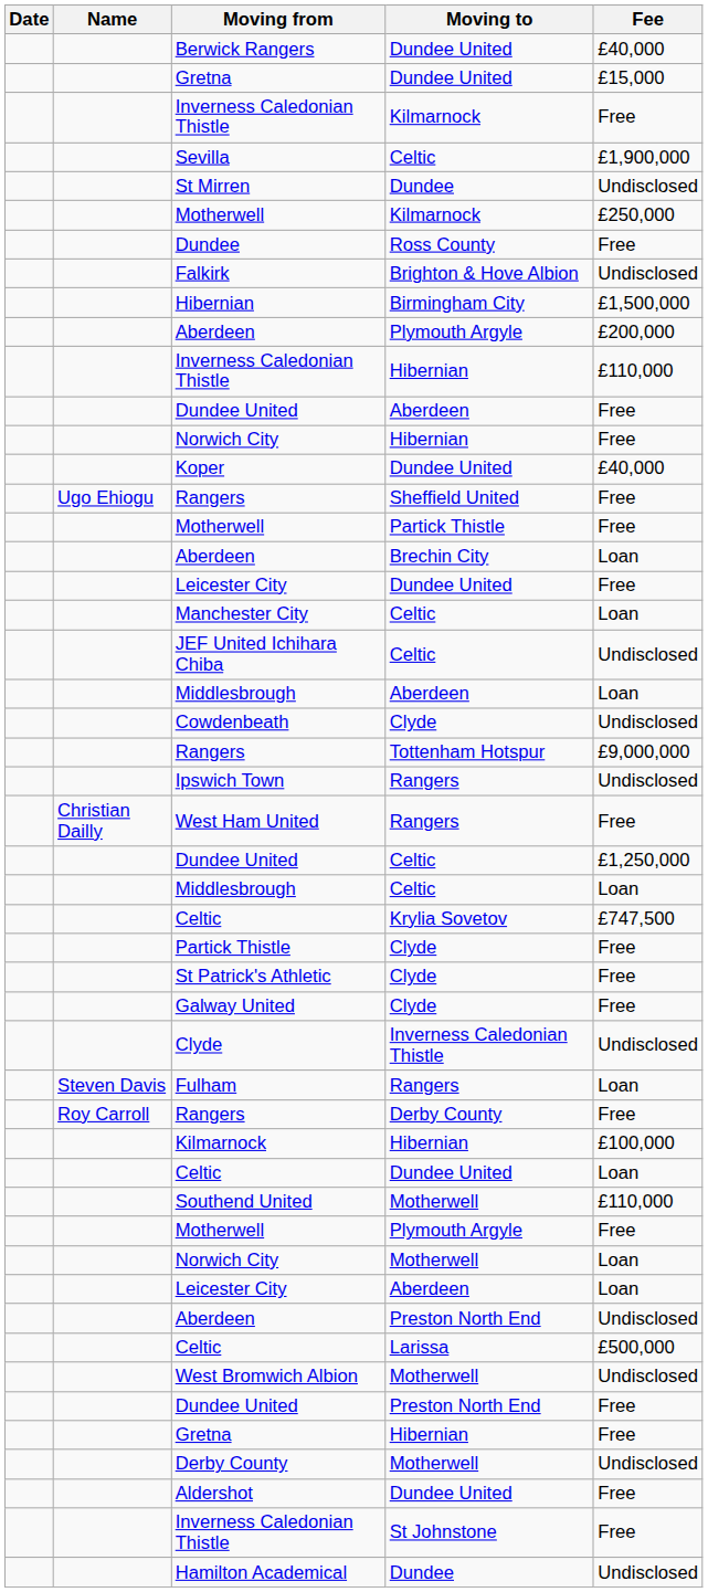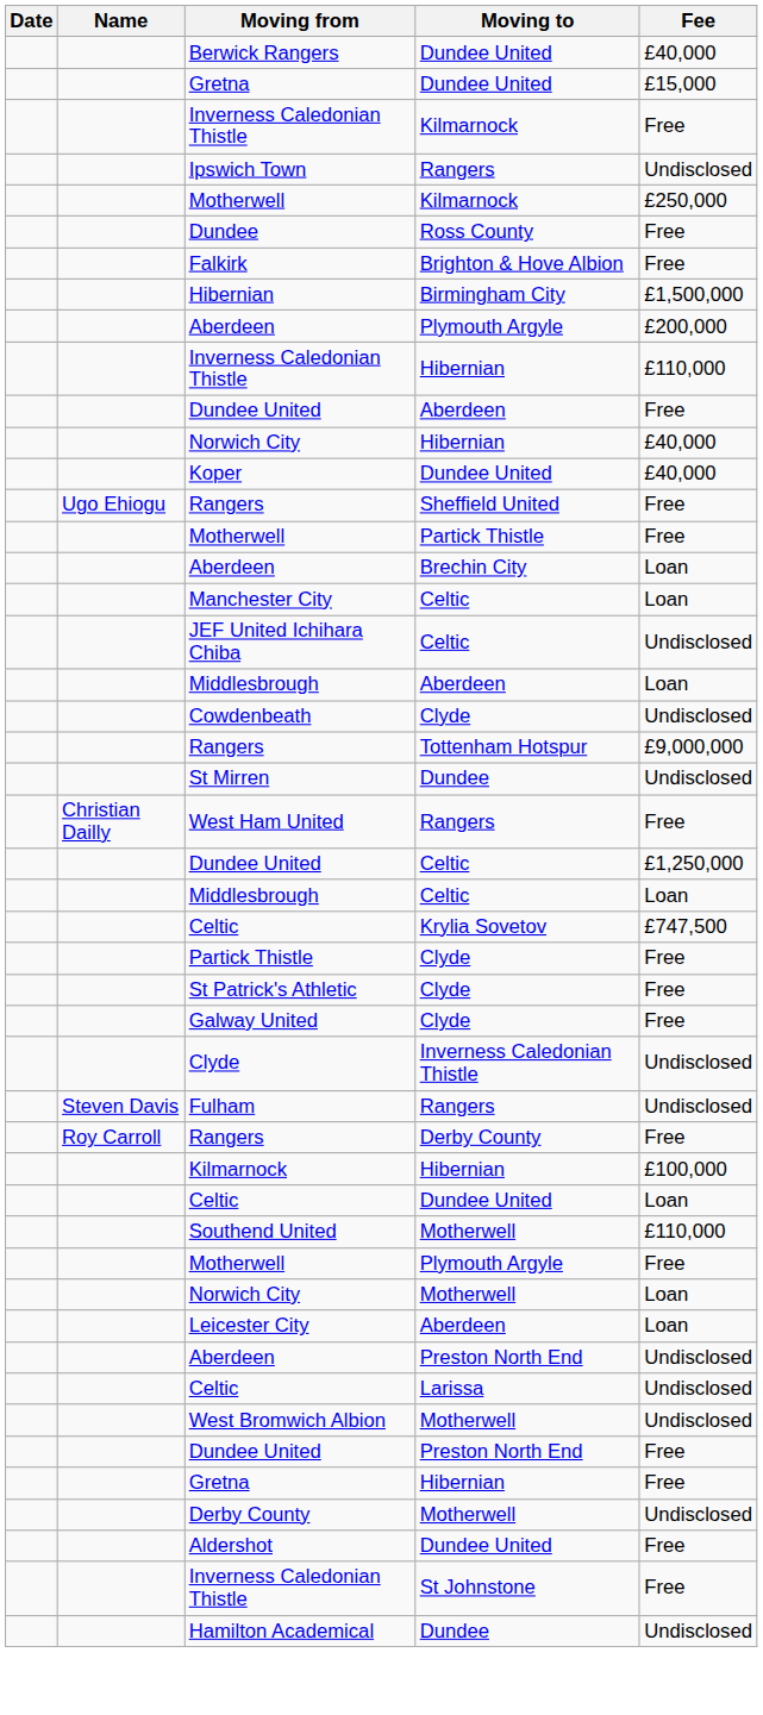 <table class="wikitable sortable">
 <tr>
 <th>Date</th>
 <th>Name</th>
 <th>Moving from</th>
 <th>Moving to</th>
 <th>Fee</th>
 </tr>
 <tr>
 <td></td>
 <td></td>
 <td><a href='#'>Berwick Rangers</a></td>
 <td><a href='#'>Dundee United</a></td>
 <td>£40,000</td>
 </tr>
 <tr>
 <td></td>
 <td></td>
 <td><a href='#'>Gretna</a></td>
 <td><a href='#'>Dundee United</a></td>
 <td>£15,000</td>
 </tr>
 <tr>
 <td></td>
 <td></td>
 <td><a href='#'>Inverness Caledonian Thistle</a></td>
 <td><a href='#'>Kilmarnock</a></td>
 <td>Free</td>
 </tr>
 <tr>
 <td></td>
 <td></td>
-<td><a href='#'>Sevilla</a></td>
-<td><a href='#'>Celtic</a></td>
-<td>£1,900,000</td>
-</tr>
-<tr>
-<td></td>
-<td></td>
-<td><a href='#'>St Mirren</a></td>
-<td><a href='#'>Dundee</a></td>
+<td><a href='#'>Ipswich Town</a></td>
+<td><a href='#'>Rangers</a></td>
 <td>Undisclosed</td>
 </tr>
 <tr>
 <td></td>
 <td></td>
 <td><a href='#'>Motherwell</a></td>
 <td><a href='#'>Kilmarnock</a></td>
 <td>£250,000</td>
 </tr>
 <tr>
 <td></td>
 <td></td>
 <td><a href='#'>Dundee</a></td>
 <td><a href='#'>Ross County</a></td>
 <td>Free</td>
 </tr>
 <tr>
 <td></td>
 <td></td>
 <td><a href='#'>Falkirk</a></td>
 <td><a href='#'>Brighton & Hove Albion</a></td>
-<td>Undisclosed</td>
+<td>Free</td>
 </tr>
 <tr>
 <td></td>
 <td></td>
 <td><a href='#'>Hibernian</a></td>
 <td><a href='#'>Birmingham City</a></td>
 <td>£1,500,000</td>
 </tr>
 <tr>
 <td></td>
 <td></td>
 <td><a href='#'>Aberdeen</a></td>
 <td><a href='#'>Plymouth Argyle</a></td>
 <td>£200,000</td>
 </tr>
 <tr>
 <td></td>
 <td></td>
 <td><a href='#'>Inverness Caledonian Thistle</a></td>
 <td><a href='#'>Hibernian</a></td>
 <td>£110,000</td>
 </tr>
 <tr>
 <td></td>
 <td></td>
 <td><a href='#'>Dundee United</a></td>
 <td><a href='#'>Aberdeen</a></td>
 <td>Free</td>
 </tr>
 <tr>
 <td></td>
 <td></td>
 <td><a href='#'>Norwich City</a></td>
 <td><a href='#'>Hibernian</a></td>
-<td>Free</td>
+<td>£40,000</td>
 </tr>
 <tr>
 <td></td>
 <td></td>
 <td><a href='#'>Koper</a></td>
 <td><a href='#'>Dundee United</a></td>
 <td>£40,000</td>
 </tr>
 <tr>
 <td></td>
 <td><a href='#'>Ugo Ehiogu</a></td>
 <td><a href='#'>Rangers</a></td>
 <td><a href='#'>Sheffield United</a></td>
 <td>Free</td>
 </tr>
 <tr>
 <td></td>
 <td></td>
 <td><a href='#'>Motherwell</a></td>
 <td><a href='#'>Partick Thistle</a></td>
 <td>Free</td>
 </tr>
 <tr>
 <td></td>
 <td></td>
 <td><a href='#'>Aberdeen</a></td>
 <td><a href='#'>Brechin City</a></td>
 <td>Loan</td>
-</tr>
-<tr>
-<td></td>
-<td></td>
-<td><a href='#'>Leicester City</a></td>
-<td><a href='#'>Dundee United</a></td>
-<td>Free</td>
 </tr>
 <tr>
 <td></td>
 <td></td>
 <td><a href='#'>Manchester City</a></td>
 <td><a href='#'>Celtic</a></td>
 <td>Loan</td>
 </tr>
 <tr>
 <td></td>
 <td></td>
 <td><a href='#'>JEF United Ichihara Chiba</a></td>
 <td><a href='#'>Celtic</a></td>
 <td>Undisclosed</td>
 </tr>
 <tr>
 <td></td>
 <td></td>
 <td><a href='#'>Middlesbrough</a></td>
 <td><a href='#'>Aberdeen</a></td>
 <td>Loan</td>
 </tr>
 <tr>
 <td></td>
 <td></td>
 <td><a href='#'>Cowdenbeath</a></td>
 <td><a href='#'>Clyde</a></td>
 <td>Undisclosed</td>
 </tr>
 <tr>
 <td></td>
 <td></td>
 <td><a href='#'>Rangers</a></td>
 <td><a href='#'>Tottenham Hotspur</a></td>
 <td>£9,000,000</td>
 </tr>
 <tr>
 <td></td>
 <td></td>
-<td><a href='#'>Ipswich Town</a></td>
-<td><a href='#'>Rangers</a></td>
+<td><a href='#'>St Mirren</a></td>
+<td><a href='#'>Dundee</a></td>
 <td>Undisclosed</td>
 </tr>
 <tr>
 <td></td>
 <td><a href='#'>Christian Dailly</a></td>
 <td><a href='#'>West Ham United</a></td>
 <td><a href='#'>Rangers</a></td>
 <td>Free</td>
 </tr>
 <tr>
 <td></td>
 <td></td>
 <td><a href='#'>Dundee United</a></td>
 <td><a href='#'>Celtic</a></td>
 <td>£1,250,000</td>
 </tr>
 <tr>
 <td></td>
 <td></td>
 <td><a href='#'>Middlesbrough</a></td>
 <td><a href='#'>Celtic</a></td>
 <td>Loan</td>
 </tr>
 <tr>
 <td></td>
 <td></td>
 <td><a href='#'>Celtic</a></td>
 <td><a href='#'>Krylia Sovetov</a></td>
 <td>£747,500</td>
 </tr>
 <tr>
 <td></td>
 <td></td>
 <td><a href='#'>Partick Thistle</a></td>
 <td><a href='#'>Clyde</a></td>
 <td>Free</td>
 </tr>
 <tr>
 <td></td>
 <td></td>
 <td><a href='#'>St Patrick's Athletic</a></td>
 <td><a href='#'>Clyde</a></td>
 <td>Free</td>
 </tr>
 <tr>
 <td></td>
 <td></td>
 <td><a href='#'>Galway United</a></td>
 <td><a href='#'>Clyde</a></td>
 <td>Free</td>
 </tr>
 <tr>
 <td></td>
 <td></td>
 <td><a href='#'>Clyde</a></td>
 <td><a href='#'>Inverness Caledonian Thistle</a></td>
 <td>Undisclosed</td>
 </tr>
 <tr>
 <td></td>
 <td><a href='#'>Steven Davis</a></td>
 <td><a href='#'>Fulham</a></td>
 <td><a href='#'>Rangers</a></td>
-<td>Loan</td>
+<td>Undisclosed</td>
 </tr>
 <tr>
 <td></td>
 <td><a href='#'>Roy Carroll</a></td>
 <td><a href='#'>Rangers</a></td>
 <td><a href='#'>Derby County</a></td>
 <td>Free</td>
 </tr>
 <tr>
 <td></td>
 <td></td>
 <td><a href='#'>Kilmarnock</a></td>
 <td><a href='#'>Hibernian</a></td>
 <td>£100,000</td>
 </tr>
 <tr>
 <td></td>
 <td></td>
 <td><a href='#'>Celtic</a></td>
 <td><a href='#'>Dundee United</a></td>
 <td>Loan</td>
 </tr>
 <tr>
 <td></td>
 <td></td>
 <td><a href='#'>Southend United</a></td>
 <td><a href='#'>Motherwell</a></td>
 <td>£110,000</td>
 </tr>
 <tr>
 <td></td>
 <td></td>
 <td><a href='#'>Motherwell</a></td>
 <td><a href='#'>Plymouth Argyle</a></td>
 <td>Free</td>
 </tr>
 <tr>
 <td></td>
 <td></td>
 <td><a href='#'>Norwich City</a></td>
 <td><a href='#'>Motherwell</a></td>
 <td>Loan</td>
 </tr>
 <tr>
 <td></td>
 <td></td>
 <td><a href='#'>Leicester City</a></td>
 <td><a href='#'>Aberdeen</a></td>
 <td>Loan</td>
 </tr>
 <tr>
 <td></td>
 <td></td>
 <td><a href='#'>Aberdeen</a></td>
 <td><a href='#'>Preston North End</a></td>
 <td>Undisclosed</td>
 </tr>
 <tr>
 <td></td>
 <td></td>
 <td><a href='#'>Celtic</a></td>
 <td><a href='#'>Larissa</a></td>
-<td>£500,000</td>
+<td>Undisclosed</td>
 </tr>
 <tr>
 <td></td>
 <td></td>
 <td><a href='#'>West Bromwich Albion</a></td>
 <td><a href='#'>Motherwell</a></td>
 <td>Undisclosed</td>
 </tr>
 <tr>
 <td></td>
 <td></td>
 <td><a href='#'>Dundee United</a></td>
 <td><a href='#'>Preston North End</a></td>
 <td>Free</td>
 </tr>
 <tr>
 <td></td>
 <td></td>
 <td><a href='#'>Gretna</a></td>
 <td><a href='#'>Hibernian</a></td>
 <td>Free</td>
 </tr>
 <tr>
 <td></td>
 <td></td>
 <td><a href='#'>Derby County</a></td>
 <td><a href='#'>Motherwell</a></td>
 <td>Undisclosed</td>
 </tr>
 <tr>
 <td></td>
 <td></td>
 <td><a href='#'>Aldershot</a></td>
 <td><a href='#'>Dundee United</a></td>
 <td>Free</td>
 </tr>
 <tr>
 <td></td>
 <td></td>
 <td><a href='#'>Inverness Caledonian Thistle</a></td>
 <td><a href='#'>St Johnstone</a></td>
 <td>Free</td>
 </tr>
 <tr>
 <td></td>
 <td></td>
 <td><a href='#'>Hamilton Academical</a></td>
 <td><a href='#'>Dundee</a></td>
 <td>Undisclosed</td>
 </tr>
 </table>
